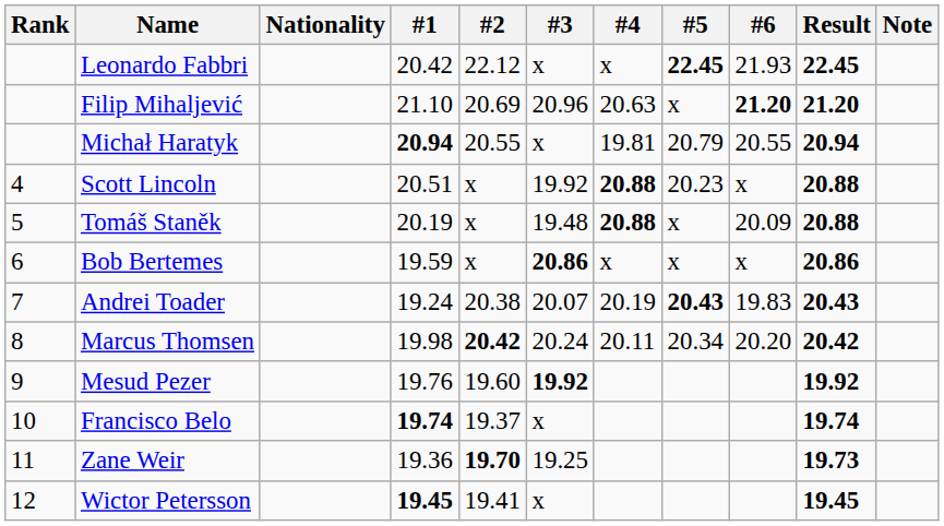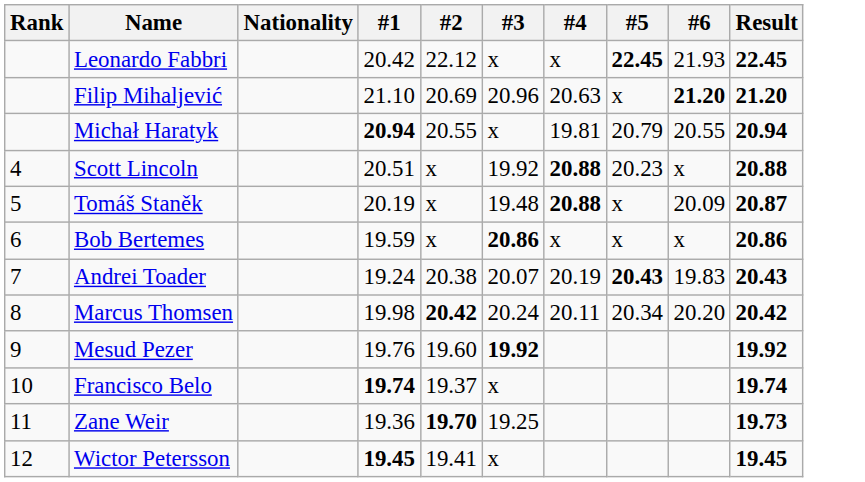 <table class="wikitable sortable">
 <tr>
 <th>Rank</th>
 <th>Name</th>
 <th>Nationality</th>
 <th>#1</th>
 <th>#2</th>
 <th>#3</th>
 <th>#4</th>
 <th>#5</th>
 <th>#6</th>
 <th>Result</th>
-<th>Note</th>
 </tr>
 <tr>
 <td></td>
 <td align="left"><a href='#'>Leonardo Fabbri</a></td>
 <td align="left"></td>
 <td>20.42</td>
 <td>22.12</td>
 <td>x</td>
 <td>x</td>
 <td><strong>22.45</strong></td>
 <td>21.93</td>
 <td><strong>22.45</strong></td>
-<td></td>
 </tr>
 <tr>
 <td></td>
 <td align="left"><a href='#'>Filip Mihaljević</a></td>
 <td align="left"></td>
 <td>21.10</td>
 <td>20.69</td>
 <td>20.96</td>
 <td>20.63</td>
 <td>x</td>
 <td><strong>21.20</strong></td>
 <td><strong>21.20</strong></td>
-<td></td>
 </tr>
 <tr>
 <td></td>
 <td align="left"><a href='#'>Michał Haratyk</a></td>
 <td align="left"></td>
 <td><strong>20.94</strong></td>
 <td>20.55</td>
 <td>x</td>
 <td>19.81</td>
 <td>20.79</td>
 <td>20.55</td>
 <td><strong>20.94</strong></td>
-<td></td>
 </tr>
 <tr>
 <td>4</td>
 <td align="left"><a href='#'>Scott Lincoln</a></td>
 <td align="left"></td>
 <td>20.51</td>
 <td>x</td>
 <td>19.92</td>
 <td><strong>20.88</strong></td>
 <td>20.23</td>
 <td>x</td>
 <td><strong>20.88</strong></td>
-<td></td>
 </tr>
 <tr>
 <td>5</td>
 <td align="left"><a href='#'>Tomáš Staněk</a></td>
 <td align="left"></td>
 <td>20.19</td>
 <td>x</td>
 <td>19.48</td>
 <td><strong>20.88</strong></td>
 <td>x</td>
 <td>20.09</td>
-<td><strong>20.88</strong></td>
-<td></td>
+<td><strong>20.87</strong></td>
 </tr>
 <tr>
 <td>6</td>
 <td align="left"><a href='#'>Bob Bertemes</a></td>
 <td align="left"></td>
 <td>19.59</td>
 <td>x</td>
 <td><strong>20.86</strong></td>
 <td>x</td>
 <td>x</td>
 <td>x</td>
 <td><strong>20.86</strong></td>
-<td></td>
 </tr>
 <tr>
 <td>7</td>
 <td align="left"><a href='#'>Andrei Toader</a></td>
 <td align="left"></td>
 <td>19.24</td>
 <td>20.38</td>
 <td>20.07</td>
 <td>20.19</td>
 <td><strong>20.43</strong></td>
 <td>19.83</td>
 <td><strong>20.43</strong></td>
-<td></td>
 </tr>
 <tr>
 <td>8</td>
 <td align="left"><a href='#'>Marcus Thomsen</a></td>
 <td align="left"></td>
 <td>19.98</td>
 <td><strong>20.42</strong></td>
 <td>20.24</td>
 <td>20.11</td>
 <td>20.34</td>
 <td>20.20</td>
 <td><strong>20.42</strong></td>
-<td></td>
 </tr>
 <tr>
 <td>9</td>
 <td align="left"><a href='#'>Mesud Pezer</a></td>
 <td align="left"></td>
 <td>19.76</td>
 <td>19.60</td>
 <td><strong>19.92</strong></td>
 <td></td>
 <td></td>
 <td></td>
 <td><strong>19.92</strong></td>
-<td></td>
 </tr>
 <tr>
 <td>10</td>
 <td align="left"><a href='#'>Francisco Belo</a></td>
 <td align="left"></td>
 <td><strong>19.74</strong></td>
 <td>19.37</td>
 <td>x</td>
 <td></td>
 <td></td>
 <td></td>
 <td><strong>19.74</strong></td>
-<td></td>
 </tr>
 <tr>
 <td>11</td>
 <td align="left"><a href='#'>Zane Weir</a></td>
 <td align="left"></td>
 <td>19.36</td>
 <td><strong>19.70</strong></td>
 <td>19.25</td>
 <td></td>
 <td></td>
 <td></td>
 <td><strong>19.73</strong></td>
-<td></td>
 </tr>
 <tr>
 <td>12</td>
 <td align="left"><a href='#'>Wictor Petersson</a></td>
 <td align="left"></td>
 <td><strong>19.45</strong></td>
 <td>19.41</td>
 <td>x</td>
 <td></td>
 <td></td>
 <td></td>
 <td><strong>19.45</strong></td>
-<td></td>
 </tr>
 </table>
